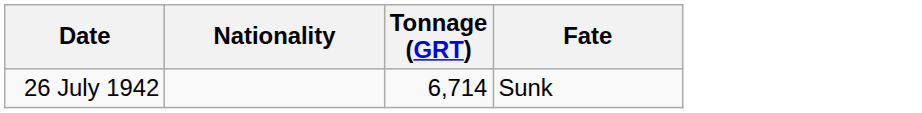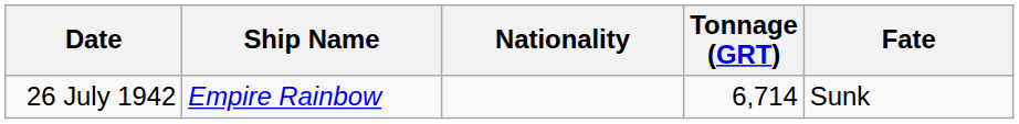 <table class="wikitable sortable">
 <tr>
 <th width="100px">Date</th>
+<th width="150px">Ship Name</th>
 <th width="140px">Nationality</th>
 <th width="25px">Tonnage (<a href='#'>GRT</a>)</th>
 <th width="120px">Fate</th>
 </tr>
 <tr>
 <td align="right">26 July 1942</td>
+<td align="left"><a href='#'><em>Empire Rainbow</em></a></td>
 <td align="left"></td>
 <td align="right">6,714</td>
 <td align="left">Sunk</td>
 </tr>
 </table>
